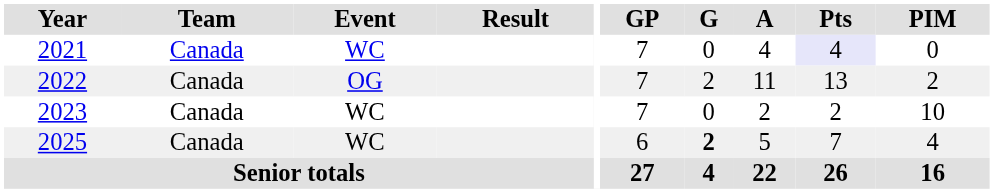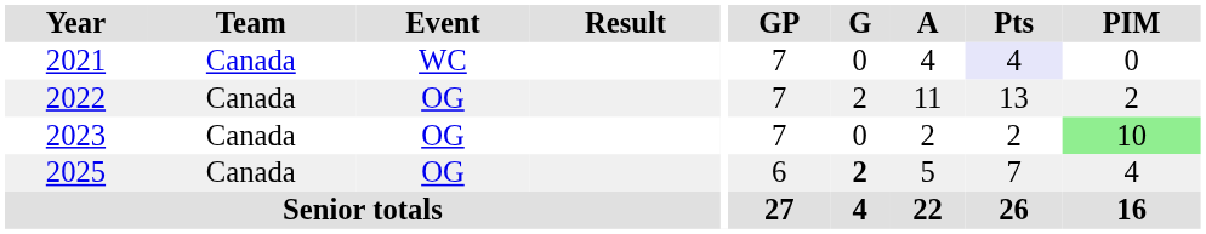 <table border="0" cellpadding="1" cellspacing="0" ID="Table3" style="text-align:center; width:40em">
 <tr ALIGN="center" bgcolor="#e0e0e0">
 <th>Year</th>
 <th>Team</th>
 <th>Event</th>
 <th>Result</th>
 <th rowspan="99" bgcolor="#ffffff"></th>
 <th>GP</th>
 <th>G</th>
 <th>A</th>
 <th>Pts</th>
 <th>PIM</th>
 </tr>
 <tr ALIGN="center">
 <td><a href='#'>2021</a></td>
 <td><a href='#'>Canada</a></td>
 <td><a href='#'>WC</a></td>
 <td></td>
 <td>7</td>
 <td>0</td>
 <td>4</td>
 <td style="background: lavender;">4</td>
 <td>0</td>
 </tr>
 <tr ALIGN="center" bgcolor="#f0f0f0">
 <td><a href='#'>2022</a></td>
 <td>Canada</td>
 <td><a href='#'>OG</a></td>
 <td></td>
 <td>7</td>
 <td>2</td>
 <td>11</td>
 <td>13</td>
 <td>2</td>
 </tr>
 <tr ALIGN="center">
 <td><a href='#'>2023</a></td>
 <td>Canada</td>
-<td>WC</td>
+<td><a href='#'>OG</a></td>
 <td></td>
 <td>7</td>
 <td>0</td>
 <td>2</td>
 <td>2</td>
-<td>10</td>
+<td style="background: lightgreen;">10</td>
 </tr>
 <tr ALIGN="center" bgcolor="#f0f0f0">
 <td><a href='#'>2025</a></td>
 <td>Canada</td>
-<td>WC</td>
+<td><a href='#'>OG</a></td>
 <td></td>
 <td>6</td>
 <td><strong>2</strong></td>
 <td>5</td>
 <td>7</td>
 <td>4</td>
 </tr>
 <tr bgcolor="#e0e0e0">
 <th colspan="4">Senior totals</th>
 <th>27</th>
 <th>4</th>
 <th>22</th>
 <th>26</th>
 <th>16</th>
 </tr>
 </table>
